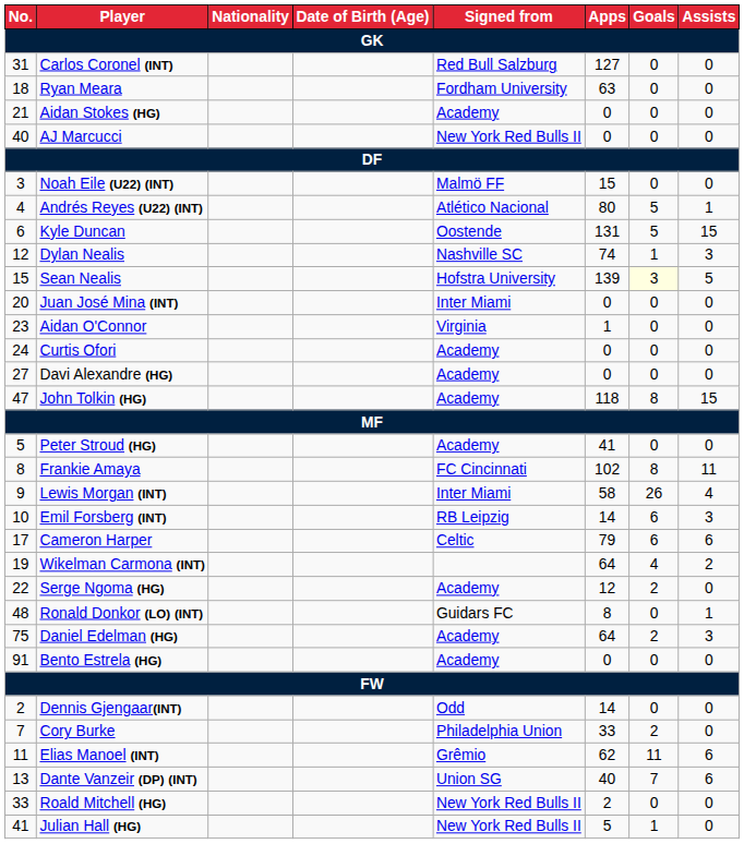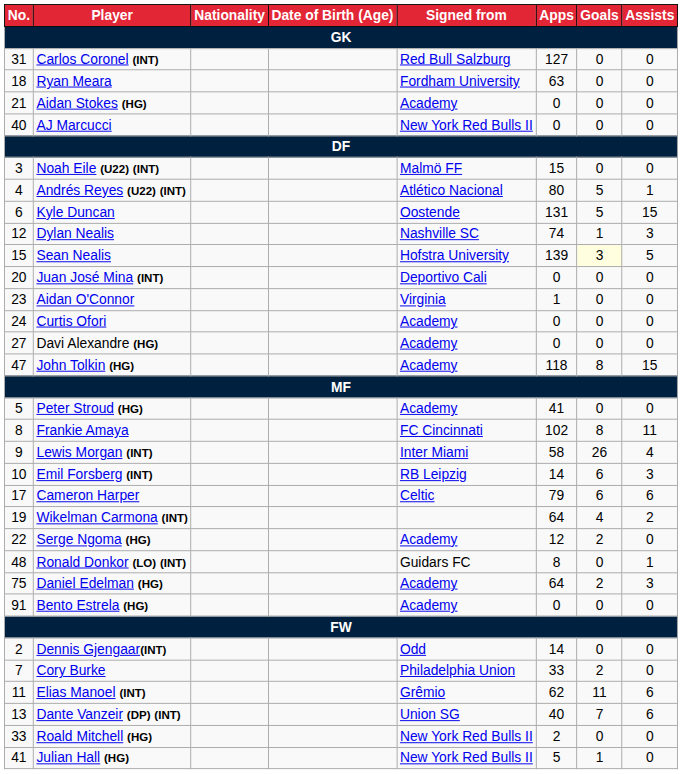 <table class="wikitable sortable" style="text-align:center; font-size:90%;">
 <tr>
 <th style="background:#E32636; color:#fff;  border:1px solid #0e0e0e; text-align:center;">No.</th>
 <th style="background:#E32636; color:#fff;  border:1px solid #0e0e0e; text-align:center;">Player</th>
 <th style="background:#E32636; color:#fff;  border:1px solid #0e0e0e; text-align:center;">Nationality</th>
 <th style="background:#E32636; color:#fff;  border:1px solid #0e0e0e; text-align:center;">Date of Birth (Age)</th>
 <th style="background:#E32636; color:#fff;  border:1px solid #0e0e0e; text-align:center;">Signed from</th>
 <th style="background:#E32636; color:#fff;  border:1px solid #0e0e0e; text-align:center;">Apps</th>
 <th style="background:#E32636; color:#fff;  border:1px solid #0e0e0e; text-align:center;">Goals</th>
 <th style="background:#E32636; color:#fff;  border:1px solid #0e0e0e; text-align:center;">Assists</th>
 </tr>
 <tr>
 <th colspan="8" style="background:#002040; color:white; text-align:center;">GK</th>
 </tr>
 <tr>
 <td>31</td>
 <td align="left"><a href='#'>Carlos Coronel</a> <small><strong>(INT)</strong></small></td>
 <td></td>
 <td></td>
 <td align="left"> <a href='#'>Red Bull Salzburg</a></td>
 <td>127</td>
 <td>0</td>
 <td>0</td>
 </tr>
 <tr>
 <td>18</td>
 <td align="left"><a href='#'>Ryan Meara</a></td>
 <td></td>
 <td></td>
 <td align="left"> <a href='#'>Fordham University</a></td>
 <td>63</td>
 <td>0</td>
 <td>0</td>
 </tr>
 <tr>
 <td>21</td>
 <td align="left"><a href='#'>Aidan Stokes</a> <small><strong>(HG)</strong></small></td>
 <td></td>
 <td></td>
 <td align="left"><a href='#'>Academy</a></td>
 <td>0</td>
 <td>0</td>
 <td>0</td>
 </tr>
 <tr>
 <td>40</td>
 <td align="left"><a href='#'>AJ Marcucci</a></td>
 <td></td>
 <td></td>
 <td align="left"> <a href='#'>New York Red Bulls II</a></td>
 <td>0</td>
 <td>0</td>
 <td>0</td>
 </tr>
 <tr>
 <th colspan="8" style="background:#002040; color:white; text-align:center;">DF</th>
 </tr>
 <tr>
 <td>3</td>
 <td align="left"><a href='#'>Noah Eile</a> <small><strong>(U22)</strong></small> <small><strong>(INT)</strong></small></td>
 <td></td>
 <td></td>
 <td align="left"> <a href='#'>Malmö FF</a></td>
 <td>15</td>
 <td>0</td>
 <td>0</td>
 </tr>
 <tr>
 <td>4</td>
 <td align="left"><a href='#'>Andrés Reyes</a> <small><strong>(U22)</strong></small> <small><strong>(INT)</strong></small></td>
 <td></td>
 <td></td>
 <td align="left"> <a href='#'>Atlético Nacional</a></td>
 <td>80</td>
 <td>5</td>
 <td>1</td>
 </tr>
 <tr>
 <td>6</td>
 <td align="left"><a href='#'>Kyle Duncan</a></td>
 <td></td>
 <td></td>
 <td align="left"> <a href='#'>Oostende</a></td>
 <td>131</td>
 <td>5</td>
 <td>15</td>
 </tr>
 <tr>
 <td>12</td>
 <td align="left"><a href='#'>Dylan Nealis</a></td>
 <td></td>
 <td></td>
 <td align="left"> <a href='#'>Nashville SC</a></td>
 <td>74</td>
 <td>1</td>
 <td>3</td>
 </tr>
 <tr>
 <td>15</td>
 <td align="left"><a href='#'>Sean Nealis</a></td>
 <td></td>
 <td></td>
 <td align="left"> <a href='#'>Hofstra University</a></td>
 <td>139</td>
 <td style="background: lightyellow;">3</td>
 <td>5</td>
 </tr>
 <tr>
 <td>20</td>
 <td align="left"><a href='#'>Juan José Mina</a> <small><strong>(INT)</strong></small></td>
 <td></td>
 <td></td>
-<td align="left"> <a href='#'>Inter Miami</a></td>
+<td align="left"> <a href='#'>Deportivo Cali</a></td>
 <td>0</td>
 <td>0</td>
 <td>0</td>
 </tr>
 <tr>
 <td>23</td>
 <td align="left"><a href='#'>Aidan O'Connor</a></td>
 <td></td>
 <td></td>
 <td align="left"> <a href='#'>Virginia</a></td>
 <td>1</td>
 <td>0</td>
 <td>0</td>
 </tr>
 <tr>
 <td>24</td>
 <td align="left"><a href='#'>Curtis Ofori</a></td>
 <td></td>
 <td></td>
 <td align="left"><a href='#'>Academy</a></td>
 <td>0</td>
 <td>0</td>
 <td>0</td>
 </tr>
 <tr>
 <td>27</td>
 <td align="left">Davi Alexandre <small><strong>(HG)</strong></small></td>
 <td></td>
 <td></td>
 <td align="left"><a href='#'>Academy</a></td>
 <td>0</td>
 <td>0</td>
 <td>0</td>
 </tr>
 <tr>
 <td>47</td>
 <td align="left"><a href='#'>John Tolkin</a> <small><strong>(HG)</strong></small></td>
 <td></td>
 <td></td>
 <td align="left"><a href='#'>Academy</a></td>
 <td>118</td>
 <td>8</td>
 <td>15</td>
 </tr>
 <tr>
 <th colspan="8" style="background:#002040; color:white; text-align:center;">MF</th>
 </tr>
 <tr>
 <td>5</td>
 <td align="left"><a href='#'>Peter Stroud</a> <small><strong>(HG)</strong></small></td>
 <td></td>
 <td></td>
 <td align="left"><a href='#'>Academy</a></td>
 <td>41</td>
 <td>0</td>
 <td>0</td>
 </tr>
 <tr>
 <td>8</td>
 <td align="left"><a href='#'>Frankie Amaya</a></td>
 <td></td>
 <td></td>
 <td align="left"> <a href='#'>FC Cincinnati</a></td>
 <td>102</td>
 <td>8</td>
 <td>11</td>
 </tr>
 <tr>
 <td>9</td>
 <td align="left"><a href='#'>Lewis Morgan</a> <small><strong>(INT)</strong></small></td>
 <td></td>
 <td></td>
 <td align="left"> <a href='#'>Inter Miami</a></td>
 <td>58</td>
 <td>26</td>
 <td>4</td>
 </tr>
 <tr>
 <td>10</td>
 <td align="left"><a href='#'>Emil Forsberg</a> <small><strong>(INT)</strong></small></td>
 <td></td>
 <td></td>
 <td align="left"> <a href='#'>RB Leipzig</a></td>
 <td>14</td>
 <td>6</td>
 <td>3</td>
 </tr>
 <tr>
 <td>17</td>
 <td align="left"><a href='#'>Cameron Harper</a></td>
 <td></td>
 <td></td>
 <td align="left"> <a href='#'>Celtic</a></td>
 <td>79</td>
 <td>6</td>
 <td>6</td>
 </tr>
 <tr>
 <td>19</td>
 <td align="left"><a href='#'>Wikelman Carmona</a> <small><strong>(INT)</strong></small></td>
 <td></td>
 <td></td>
 <td align="left"></td>
 <td>64</td>
 <td>4</td>
 <td>2</td>
 </tr>
 <tr>
 <td>22</td>
 <td align="left"><a href='#'>Serge Ngoma</a> <small><strong>(HG)</strong></small></td>
 <td></td>
 <td></td>
 <td align="left"><a href='#'>Academy</a></td>
 <td>12</td>
 <td>2</td>
 <td>0</td>
 </tr>
 <tr>
 <td>48</td>
 <td align="left"><a href='#'>Ronald Donkor</a> <small><strong>(LO)</strong></small> <small><strong>(INT)</strong></small></td>
 <td></td>
 <td></td>
 <td align="left"> Guidars FC</td>
 <td>8</td>
 <td>0</td>
 <td>1</td>
 </tr>
 <tr>
 <td>75</td>
 <td align="left"><a href='#'>Daniel Edelman</a> <small><strong>(HG)</strong></small></td>
 <td></td>
 <td></td>
 <td align="left"><a href='#'>Academy</a></td>
 <td>64</td>
 <td>2</td>
 <td>3</td>
 </tr>
 <tr>
 <td>91</td>
 <td align="left"><a href='#'>Bento Estrela</a> <small><strong>(HG)</strong></small></td>
 <td></td>
 <td></td>
 <td align="left"><a href='#'>Academy</a></td>
 <td>0</td>
 <td>0</td>
 <td>0</td>
 </tr>
 <tr>
 <th colspan="8" style="background:#002040; color:white; text-align:center;">FW</th>
 </tr>
 <tr>
 <td>2</td>
 <td align="left"><a href='#'>Dennis Gjengaar</a><small><strong>(INT)</strong></small></td>
 <td></td>
 <td></td>
 <td align="left"> <a href='#'>Odd</a></td>
 <td>14</td>
 <td>0</td>
 <td>0</td>
 </tr>
 <tr>
 <td>7</td>
 <td align="left"><a href='#'>Cory Burke</a></td>
 <td></td>
 <td></td>
 <td align="left"> <a href='#'>Philadelphia Union</a></td>
 <td>33</td>
 <td>2</td>
 <td>0</td>
 </tr>
 <tr>
 <td>11</td>
 <td align="left"><a href='#'>Elias Manoel</a> <small><strong>(INT)</strong></small></td>
 <td></td>
 <td></td>
 <td align="left"> <a href='#'>Grêmio</a></td>
 <td>62</td>
 <td>11</td>
 <td>6</td>
 </tr>
 <tr>
 <td>13</td>
 <td align="left"><a href='#'>Dante Vanzeir</a> <small><strong>(DP)</strong></small> <small><strong>(INT)</strong></small></td>
 <td></td>
 <td></td>
 <td align="left"> <a href='#'>Union SG</a></td>
 <td>40</td>
 <td>7</td>
 <td>6</td>
 </tr>
 <tr>
 <td>33</td>
 <td align="left"><a href='#'>Roald Mitchell</a> <small><strong>(HG)</strong></small></td>
 <td></td>
 <td></td>
 <td align="left"> <a href='#'>New York Red Bulls II</a></td>
 <td>2</td>
 <td>0</td>
 <td>0</td>
 </tr>
 <tr>
 <td>41</td>
 <td align="left"><a href='#'>Julian Hall</a> <small><strong>(HG)</strong></small></td>
 <td></td>
 <td></td>
 <td align="left"> <a href='#'>New York Red Bulls II</a></td>
 <td>5</td>
 <td>1</td>
 <td>0</td>
 </tr>
 </table>
